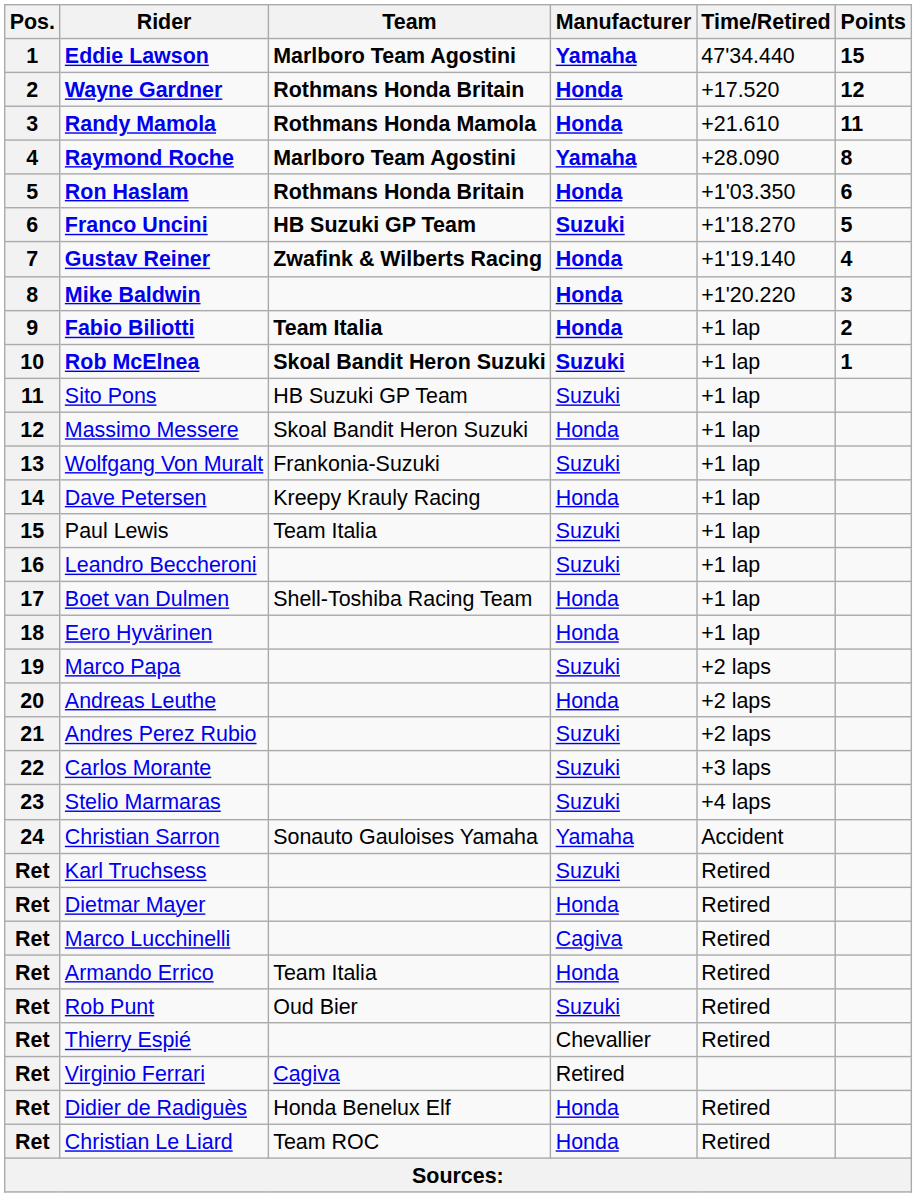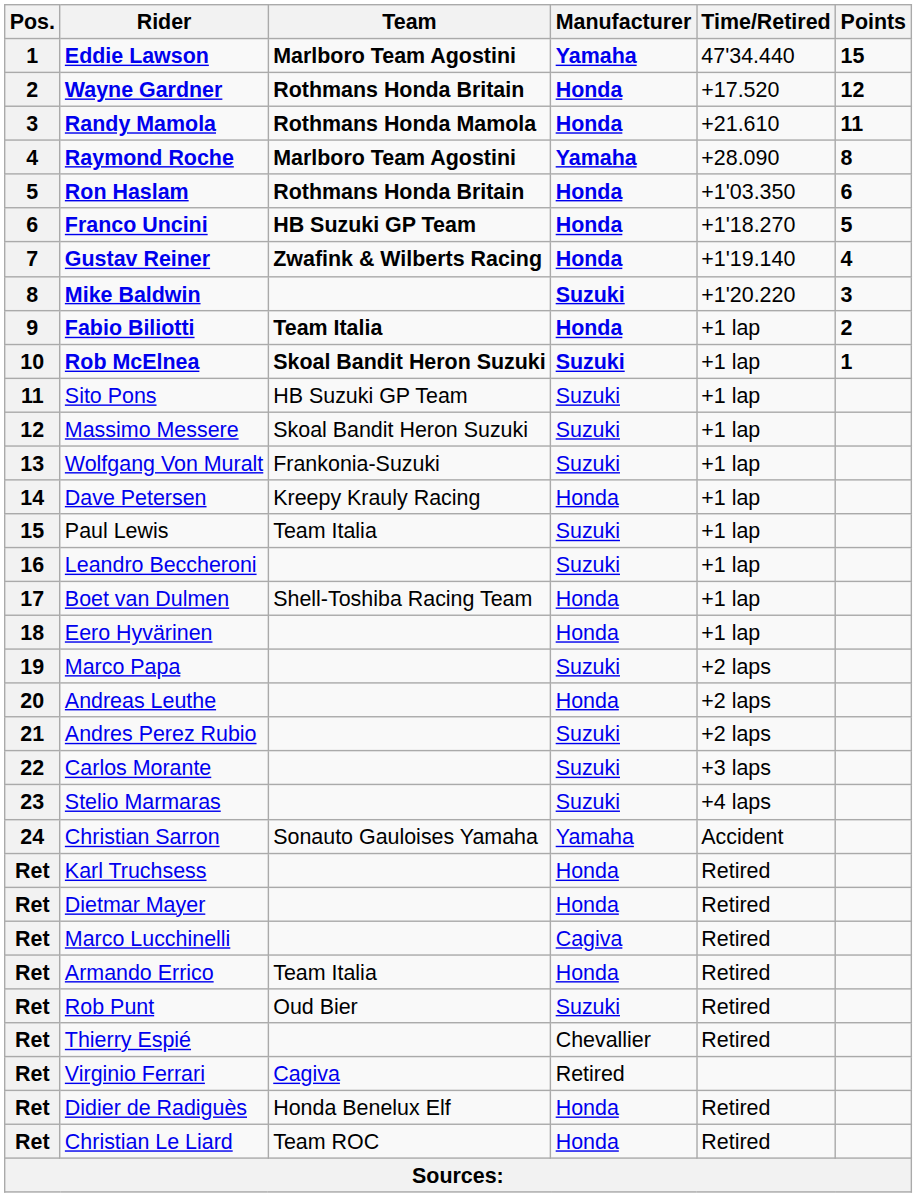 <table class="wikitable" style="font-size: 95%;">
 <tr>
 <th>Pos.</th>
 <th>Rider</th>
 <th>Team</th>
 <th>Manufacturer</th>
 <th>Time/Retired</th>
 <th>Points</th>
 </tr>
 <tr>
 <th>1</th>
 <td> <strong><a href='#'>Eddie Lawson</a></strong></td>
 <td><strong>Marlboro Team Agostini</strong></td>
 <td><strong><a href='#'>Yamaha</a></strong></td>
 <td>47'34.440</td>
 <td><strong>15</strong></td>
 </tr>
 <tr>
 <th>2</th>
 <td> <strong><a href='#'>Wayne Gardner</a></strong></td>
 <td><strong>Rothmans Honda Britain</strong></td>
 <td><strong><a href='#'>Honda</a></strong></td>
 <td>+17.520</td>
 <td><strong>12</strong></td>
 </tr>
 <tr>
 <th>3</th>
 <td> <strong><a href='#'>Randy Mamola</a></strong></td>
 <td><strong>Rothmans Honda Mamola</strong></td>
 <td><strong><a href='#'>Honda</a></strong></td>
 <td>+21.610</td>
 <td><strong>11</strong></td>
 </tr>
 <tr>
 <th>4</th>
 <td> <strong><a href='#'>Raymond Roche</a></strong></td>
 <td><strong>Marlboro Team Agostini</strong></td>
 <td><strong><a href='#'>Yamaha</a></strong></td>
 <td>+28.090</td>
 <td><strong>8</strong></td>
 </tr>
 <tr>
 <th>5</th>
 <td> <strong><a href='#'>Ron Haslam</a></strong></td>
 <td><strong>Rothmans Honda Britain</strong></td>
 <td><strong><a href='#'>Honda</a></strong></td>
 <td>+1'03.350</td>
 <td><strong>6</strong></td>
 </tr>
 <tr>
 <th>6</th>
 <td> <strong><a href='#'>Franco Uncini</a></strong></td>
 <td><strong>HB Suzuki GP Team</strong></td>
-<td><strong><a href='#'>Suzuki</a></strong></td>
+<td><strong><a href='#'>Honda</a></strong></td>
 <td>+1'18.270</td>
 <td><strong>5</strong></td>
 </tr>
 <tr>
 <th>7</th>
 <td> <strong><a href='#'>Gustav Reiner</a></strong></td>
 <td><strong>Zwafink & Wilberts Racing</strong></td>
 <td><strong><a href='#'>Honda</a></strong></td>
 <td>+1'19.140</td>
 <td><strong>4</strong></td>
 </tr>
 <tr>
 <th>8</th>
 <td> <strong><a href='#'>Mike Baldwin</a></strong></td>
 <td></td>
-<td><strong><a href='#'>Honda</a></strong></td>
+<td><strong><a href='#'>Suzuki</a></strong></td>
 <td>+1'20.220</td>
 <td><strong>3</strong></td>
 </tr>
 <tr>
 <th>9</th>
 <td> <strong><a href='#'>Fabio Biliotti</a></strong></td>
 <td><strong>Team Italia</strong></td>
 <td><strong><a href='#'>Honda</a></strong></td>
 <td>+1 lap</td>
 <td><strong>2</strong></td>
 </tr>
 <tr>
 <th>10</th>
 <td> <strong><a href='#'>Rob McElnea</a></strong></td>
 <td><strong>Skoal Bandit Heron Suzuki</strong></td>
 <td><strong><a href='#'>Suzuki</a></strong></td>
 <td>+1 lap</td>
 <td><strong>1</strong></td>
 </tr>
 <tr>
 <th>11</th>
 <td> <a href='#'>Sito Pons</a></td>
 <td>HB Suzuki GP Team</td>
 <td><a href='#'>Suzuki</a></td>
 <td>+1 lap</td>
 <td></td>
 </tr>
 <tr>
 <th>12</th>
 <td> <a href='#'>Massimo Messere</a></td>
 <td>Skoal Bandit Heron Suzuki</td>
-<td><a href='#'>Honda</a></td>
+<td><a href='#'>Suzuki</a></td>
 <td>+1 lap</td>
 <td></td>
 </tr>
 <tr>
 <th>13</th>
 <td> <a href='#'>Wolfgang Von Muralt</a></td>
 <td>Frankonia-Suzuki</td>
 <td><a href='#'>Suzuki</a></td>
 <td>+1 lap</td>
 <td></td>
 </tr>
 <tr>
 <th>14</th>
 <td> <a href='#'>Dave Petersen</a></td>
 <td>Kreepy Krauly Racing</td>
 <td><a href='#'>Honda</a></td>
 <td>+1 lap</td>
 <td></td>
 </tr>
 <tr>
 <th>15</th>
 <td> Paul Lewis</td>
 <td>Team Italia</td>
 <td><a href='#'>Suzuki</a></td>
 <td>+1 lap</td>
 <td></td>
 </tr>
 <tr>
 <th>16</th>
 <td> <a href='#'>Leandro Beccheroni</a></td>
 <td></td>
 <td><a href='#'>Suzuki</a></td>
 <td>+1 lap</td>
 <td></td>
 </tr>
 <tr>
 <th>17</th>
 <td> <a href='#'>Boet van Dulmen</a></td>
 <td>Shell-Toshiba Racing Team</td>
 <td><a href='#'>Honda</a></td>
 <td>+1 lap</td>
 <td></td>
 </tr>
 <tr>
 <th>18</th>
 <td> <a href='#'>Eero Hyvärinen</a></td>
 <td></td>
 <td><a href='#'>Honda</a></td>
 <td>+1 lap</td>
 <td></td>
 </tr>
 <tr>
 <th>19</th>
 <td> <a href='#'>Marco Papa</a></td>
 <td></td>
 <td><a href='#'>Suzuki</a></td>
 <td>+2 laps</td>
 <td></td>
 </tr>
 <tr>
 <th>20</th>
 <td> <a href='#'>Andreas Leuthe</a></td>
 <td></td>
 <td><a href='#'>Honda</a></td>
 <td>+2 laps</td>
 <td></td>
 </tr>
 <tr>
 <th>21</th>
 <td> <a href='#'>Andres Perez Rubio</a></td>
 <td></td>
 <td><a href='#'>Suzuki</a></td>
 <td>+2 laps</td>
 <td></td>
 </tr>
 <tr>
 <th>22</th>
 <td> <a href='#'>Carlos Morante</a></td>
 <td></td>
 <td><a href='#'>Suzuki</a></td>
 <td>+3 laps</td>
 <td></td>
 </tr>
 <tr>
 <th>23</th>
 <td> <a href='#'>Stelio Marmaras</a></td>
 <td></td>
 <td><a href='#'>Suzuki</a></td>
 <td>+4 laps</td>
 <td></td>
 </tr>
 <tr>
 <th>24</th>
 <td> <a href='#'>Christian Sarron</a></td>
 <td>Sonauto Gauloises Yamaha</td>
 <td><a href='#'>Yamaha</a></td>
 <td>Accident</td>
 <td></td>
 </tr>
 <tr>
 <th>Ret</th>
 <td> <a href='#'>Karl Truchsess</a></td>
 <td></td>
-<td><a href='#'>Suzuki</a></td>
+<td><a href='#'>Honda</a></td>
 <td>Retired</td>
 <td></td>
 </tr>
 <tr>
 <th>Ret</th>
 <td> <a href='#'>Dietmar Mayer</a></td>
 <td></td>
 <td><a href='#'>Honda</a></td>
 <td>Retired</td>
 <td></td>
 </tr>
 <tr>
 <th>Ret</th>
 <td> <a href='#'>Marco Lucchinelli</a></td>
 <td></td>
 <td><a href='#'>Cagiva</a></td>
 <td>Retired</td>
 <td></td>
 </tr>
 <tr>
 <th>Ret</th>
 <td> <a href='#'>Armando Errico</a></td>
 <td>Team Italia</td>
 <td><a href='#'>Honda</a></td>
 <td>Retired</td>
 <td></td>
 </tr>
 <tr>
 <th>Ret</th>
 <td> <a href='#'>Rob Punt</a></td>
 <td>Oud Bier</td>
 <td><a href='#'>Suzuki</a></td>
 <td>Retired</td>
 <td></td>
 </tr>
 <tr>
 <th>Ret</th>
 <td> <a href='#'>Thierry Espié</a></td>
 <td></td>
 <td>Chevallier</td>
 <td>Retired</td>
 <td></td>
 </tr>
 <tr>
 <th>Ret</th>
 <td> <a href='#'>Virginio Ferrari</a></td>
 <td><a href='#'>Cagiva</a></td>
 <td>Retired</td>
 <td></td>
 </tr>
 <tr>
 <th>Ret</th>
 <td> <a href='#'>Didier de Radiguès</a></td>
 <td>Honda Benelux Elf</td>
 <td><a href='#'>Honda</a></td>
 <td>Retired</td>
 <td></td>
 </tr>
 <tr>
 <th>Ret</th>
 <td> <a href='#'>Christian Le Liard</a></td>
 <td>Team ROC</td>
 <td><a href='#'>Honda</a></td>
 <td>Retired</td>
 <td></td>
 </tr>
 <tr>
 <th colspan=8>Sources: </th>
 </tr>
 </table>
